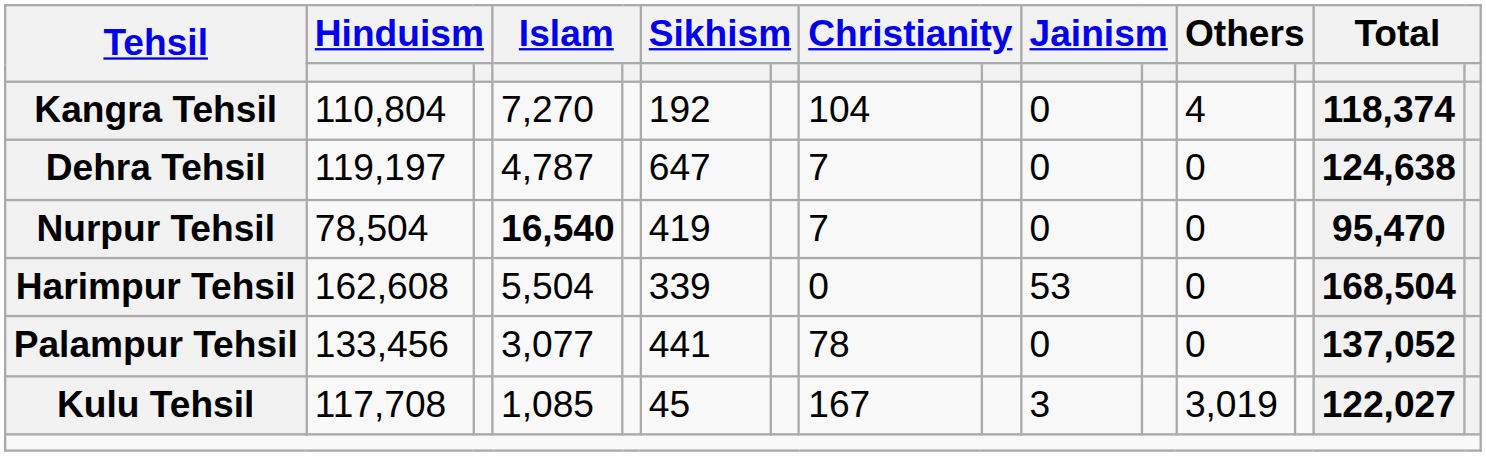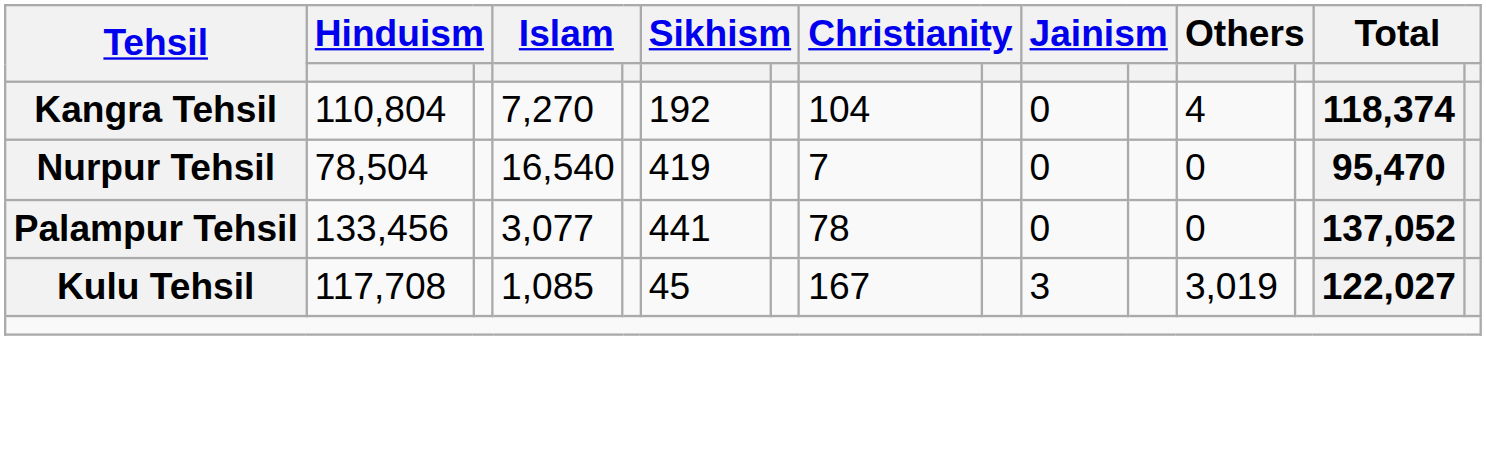 <table class="wikitable sortable">
 <tr>
 <th rowspan="2"><a href='#'>Tehsil</a></th>
 <th colspan="2"><a href='#'>Hinduism</a> </th>
 <th colspan="2"><a href='#'>Islam</a> </th>
 <th colspan="2"><a href='#'>Sikhism</a> </th>
 <th colspan="2"><a href='#'>Christianity</a> </th>
 <th colspan="2"><a href='#'>Jainism</a> </th>
 <th colspan="2">Others</th>
 <th colspan="2">Total</th>
 </tr>
 <tr>
 <th><a href='#'></a></th>
 <th></th>
 <th></th>
 <th></th>
 <th></th>
 <th></th>
 <th></th>
 <th></th>
 <th></th>
 <th></th>
 <th></th>
 <th></th>
 <th></th>
 <th></th>
 </tr>
 <tr>
 <th>Kangra Tehsil</th>
 <td>110,804</td>
 <td></td>
 <td>7,270</td>
 <td></td>
 <td>192</td>
 <td></td>
 <td>104</td>
 <td></td>
 <td>0</td>
 <td></td>
 <td>4</td>
 <td></td>
 <th>118,374</th>
 <th></th>
 </tr>
 <tr>
-<th>Dehra Tehsil</th>
-<td>119,197</td>
-<td></td>
-<td>4,787</td>
-<td></td>
-<td>647</td>
-<td></td>
-<td>7</td>
-<td></td>
-<td>0</td>
-<td></td>
-<td>0</td>
-<td></td>
-<th>124,638</th>
-<th></th>
-</tr>
-<tr>
 <th>Nurpur Tehsil</th>
 <td>78,504</td>
 <td></td>
-<td><strong>16,540</strong></td>
+<td>16,540</td>
 <td></td>
 <td>419</td>
 <td></td>
 <td>7</td>
 <td></td>
 <td>0</td>
 <td></td>
 <td>0</td>
 <td></td>
 <th>95,470</th>
-<th></th>
-</tr>
-<tr>
-<th>Harimpur Tehsil</th>
-<td>162,608</td>
-<td></td>
-<td>5,504</td>
-<td></td>
-<td>339</td>
-<td></td>
-<td>0</td>
-<td></td>
-<td>53</td>
-<td></td>
-<td>0</td>
-<td></td>
-<th>168,504</th>
 <th></th>
 </tr>
 <tr>
 <th>Palampur Tehsil</th>
 <td>133,456</td>
 <td></td>
 <td>3,077</td>
 <td></td>
 <td>441</td>
 <td></td>
 <td>78</td>
 <td></td>
 <td>0</td>
 <td></td>
 <td>0</td>
 <td></td>
 <th>137,052</th>
 <th></th>
 </tr>
 <tr>
 <th>Kulu Tehsil</th>
 <td>117,708</td>
 <td></td>
 <td>1,085</td>
 <td></td>
 <td>45</td>
 <td></td>
 <td>167</td>
 <td></td>
 <td>3</td>
 <td></td>
 <td>3,019</td>
 <td></td>
 <th>122,027</th>
 <th></th>
 </tr>
 <tr class="sortbottom">
 <td colspan="15"></td>
 </tr>
 </table>
